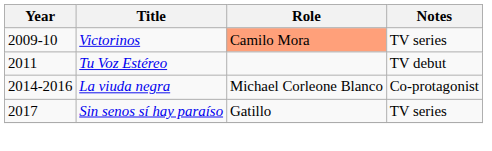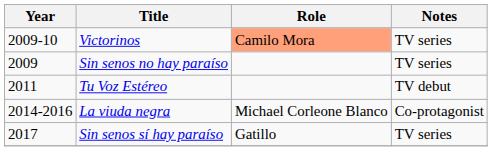 <table class="wikitable sortable">
 <tr>
 <th>Year</th>
 <th>Title</th>
 <th>Role</th>
 <th>Notes</th>
 </tr>
 <tr>
 <td>2009-10</td>
 <td><em><a href='#'>Victorinos</a></em></td>
 <td style="background: lightsalmon;">Camilo Mora</td>
+<td>TV series</td>
+</tr>
+<tr>
+<td>2009</td>
+<td><em><a href='#'>Sin senos no hay paraíso</a></em></td>
+<td></td>
 <td>TV series</td>
 </tr>
 <tr>
 <td>2011</td>
 <td><em><a href='#'>Tu Voz Estéreo</a></em></td>
 <td></td>
 <td>TV debut</td>
 </tr>
 <tr>
 <td>2014-2016</td>
 <td><em><a href='#'>La viuda negra</a></em></td>
 <td>Michael Corleone Blanco</td>
 <td>Co-protagonist</td>
 </tr>
 <tr>
 <td>2017</td>
 <td><em><a href='#'>Sin senos sí hay paraíso</a></em></td>
 <td>Gatillo</td>
 <td>TV series</td>
 </tr>
 <tr>
 </tr>
 </table>
